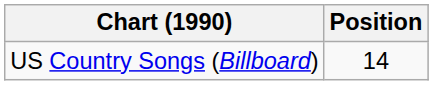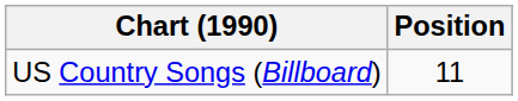 <table class="wikitable sortable">
 <tr>
 <th scope="col">Chart (1990)</th>
 <th scope="col">Position</th>
 </tr>
 <tr>
 <td>US <a href='#'>Country Songs</a> (<em><a href='#'>Billboard</a></em>)</td>
-<td align="center">14</td>
+<td align="center">11</td>
 </tr>
 </table>
